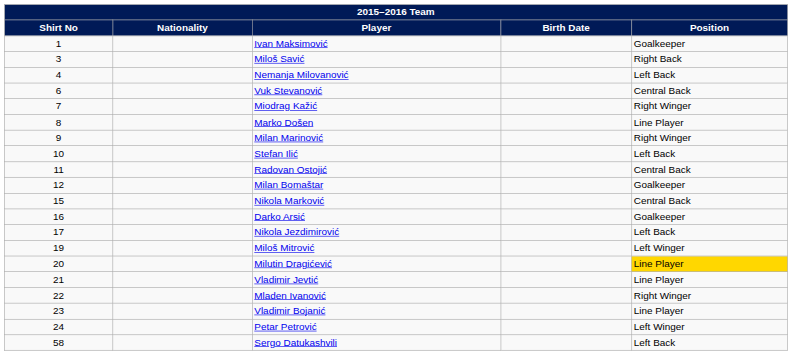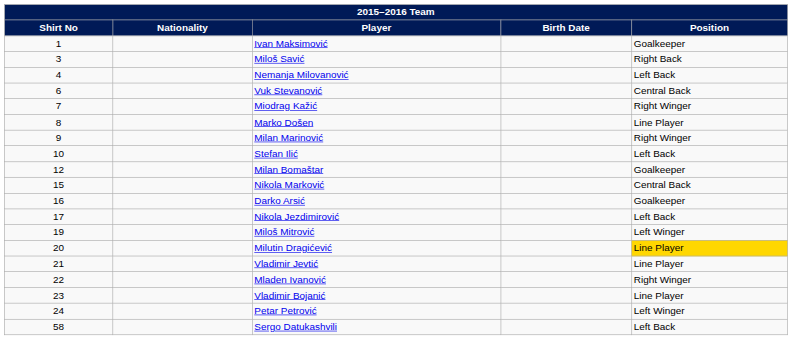 <table class="wikitable collapsible collapsed" style="width:100%;">
 <tr>
 <th colspan=5 style="background-color:#001A57;color:#FFFFFF;text-align:center;"><strong>2015–2016 Team</strong></th>
 </tr>
 <tr>
 <th style="color:#FFFFFF; background:#001A57">Shirt No</th>
 <th style="color:#FFFFFF; background:#001A57">Nationality</th>
 <th style="color:#FFFFFF; background:#001A57">Player</th>
 <th style="color:#FFFFFF; background:#001A57">Birth Date</th>
 <th style="color:#FFFFFF; background:#001A57">Position</th>
 </tr>
 <tr>
 <td align=center>1</td>
 <td></td>
 <td><a href='#'>Ivan Maksimović</a></td>
 <td></td>
 <td>Goalkeeper</td>
 </tr>
 <tr>
 <td align=center>3</td>
 <td></td>
 <td><a href='#'>Miloš Savić</a></td>
 <td></td>
 <td>Right Back</td>
 </tr>
 <tr>
 <td align=center>4</td>
 <td></td>
 <td><a href='#'>Nemanja Milovanović</a></td>
 <td></td>
 <td>Left Back</td>
 </tr>
 <tr>
 <td align=center>6</td>
 <td></td>
 <td><a href='#'>Vuk Stevanović</a></td>
 <td></td>
 <td>Central Back</td>
 </tr>
 <tr>
 <td align=center>7</td>
 <td></td>
 <td><a href='#'>Miodrag Kažić</a></td>
 <td></td>
 <td>Right Winger</td>
 </tr>
 <tr>
 <td align=center>8</td>
 <td></td>
 <td><a href='#'>Marko Došen</a></td>
 <td></td>
 <td>Line Player</td>
 </tr>
 <tr>
 <td align=center>9</td>
 <td></td>
 <td><a href='#'>Milan Marinović</a></td>
 <td></td>
 <td>Right Winger</td>
 </tr>
 <tr>
 <td align=center>10</td>
 <td></td>
 <td><a href='#'>Stefan Ilić</a></td>
 <td></td>
 <td>Left Back</td>
-</tr>
-<tr>
-<td align=center>11</td>
-<td></td>
-<td><a href='#'>Radovan Ostojić</a></td>
-<td></td>
-<td>Central Back</td>
 </tr>
 <tr>
 <td align=center>12</td>
 <td></td>
 <td><a href='#'>Milan Bomaštar</a></td>
 <td></td>
 <td>Goalkeeper</td>
 </tr>
 <tr>
 <td align=center>15</td>
 <td></td>
 <td><a href='#'>Nikola Marković</a></td>
 <td></td>
 <td>Central Back</td>
 </tr>
 <tr>
 <td align=center>16</td>
 <td></td>
 <td><a href='#'>Darko Arsić</a></td>
 <td></td>
 <td>Goalkeeper</td>
 </tr>
 <tr>
 <td align=center>17</td>
 <td></td>
 <td><a href='#'>Nikola Jezdimirović</a></td>
 <td></td>
 <td>Left Back</td>
 </tr>
 <tr>
 <td align=center>19</td>
 <td></td>
 <td><a href='#'>Miloš Mitrović</a></td>
 <td></td>
 <td>Left Winger</td>
 </tr>
 <tr>
 <td align=center>20</td>
 <td></td>
 <td><a href='#'>Milutin Dragićević</a></td>
 <td></td>
 <td style="background: gold;">Line Player</td>
 </tr>
 <tr>
 <td align=center>21</td>
 <td></td>
 <td><a href='#'>Vladimir Jevtić</a></td>
 <td></td>
 <td>Line Player</td>
 </tr>
 <tr>
 <td align=center>22</td>
 <td></td>
 <td><a href='#'>Mladen Ivanović</a></td>
 <td></td>
 <td>Right Winger</td>
 </tr>
 <tr>
 <td align=center>23</td>
 <td></td>
 <td><a href='#'>Vladimir Bojanić</a></td>
 <td></td>
 <td>Line Player</td>
 </tr>
 <tr>
 <td align=center>24</td>
 <td></td>
 <td><a href='#'>Petar Petrović</a></td>
 <td></td>
 <td>Left Winger</td>
 </tr>
 <tr>
 <td align=center>58</td>
 <td></td>
 <td><a href='#'>Sergo Datukashvili</a></td>
 <td></td>
 <td>Left Back</td>
 </tr>
 </table>
